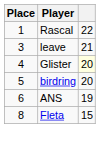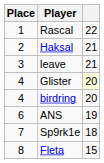 <table class="wikitable" style="font-size:95%">
 <tr>
 <th>Place</th>
 <th>Player</th>
 <th></th>
 </tr>
 <tr>
 <td align="center">1</td>
 <td>Rascal</td>
 <td align="center">22</td>
 </tr>
 <tr>
+<td align="center">2</td>
+<td><a href='#'>Haksal</a></td>
+<td align="center">21</td>
+</tr>
+<tr>
 <td align="center">3</td>
 <td>leave</td>
 <td align="center">21</td>
 </tr>
 <tr>
 <td align="center">4</td>
 <td>Glister</td>
 <td align="center" style="background: lightyellow;">20</td>
 </tr>
 <tr>
-<td align="center">5</td>
+<td align="center">4</td>
 <td><a href='#'>birdring</a></td>
 <td align="center">20</td>
 </tr>
 <tr>
 <td align="center">6</td>
 <td>ANS</td>
 <td align="center">19</td>
 </tr>
 <tr>
+<td align="center">7</td>
+<td>Sp9rk1e</td>
+<td align="center">18</td>
+</tr>
+<tr>
 <td align="center">8</td>
 <td><a href='#'>Fleta</a></td>
 <td align="center">15</td>
 </tr>
 </table>
